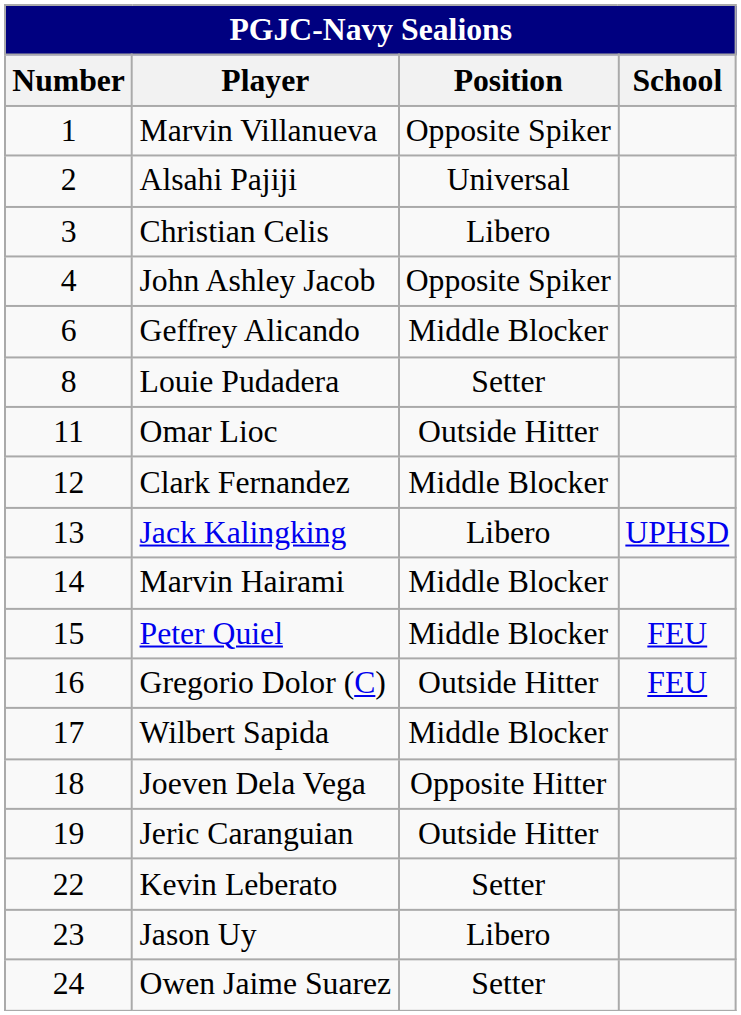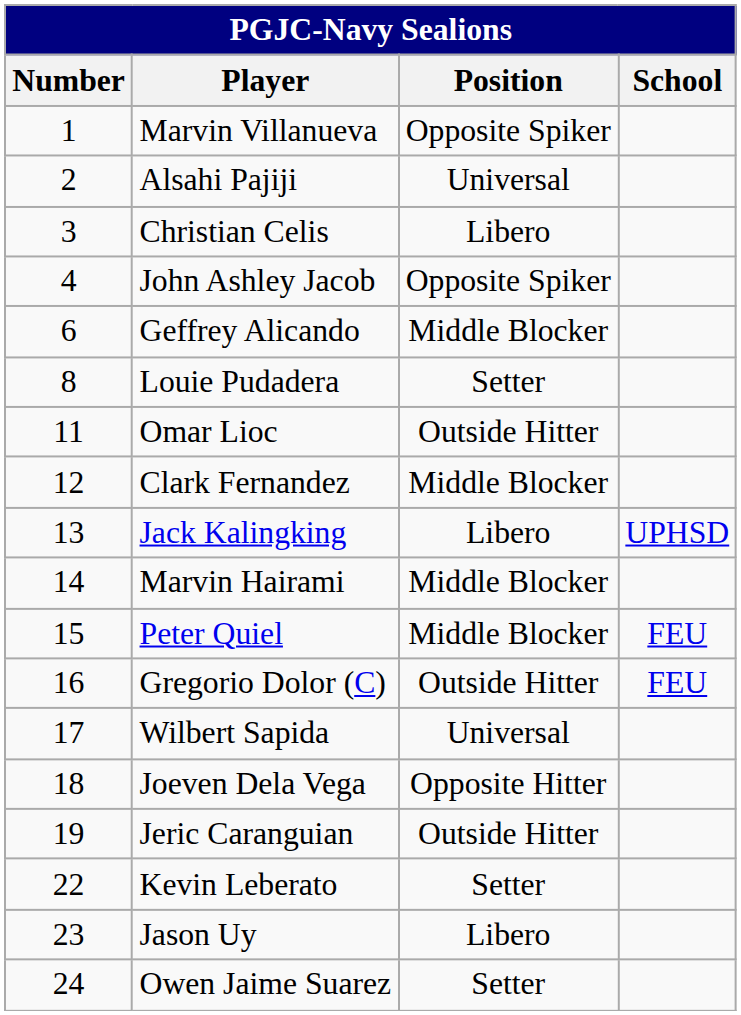 <table class="wikitable sortable" style="text-align:center;">
 <tr>
 <th colspan="5" style= "background:#000080; color:#FFFFFF; text-align:center">PGJC-Navy Sealions</th>
 </tr>
 <tr>
 <th width:10px>Number</th>
 <th width:150px>Player</th>
 <th width:50px>Position</th>
 <th width:25px>School</th>
 </tr>
 <tr>
 <td style="text-align:center;">1</td>
 <td align=left> Marvin Villanueva</td>
 <td>Opposite Spiker</td>
 <td></td>
 </tr>
 <tr>
 <td style="text-align:center;">2</td>
 <td align=left> Alsahi Pajiji</td>
 <td>Universal</td>
 <td></td>
 </tr>
 <tr>
 <td style="text-align:center;">3</td>
 <td align=left> Christian Celis</td>
 <td>Libero</td>
 <td></td>
 </tr>
 <tr>
 <td style="text-align:center;">4</td>
 <td align=left> John Ashley Jacob</td>
 <td>Opposite Spiker</td>
 <td></td>
 </tr>
 <tr>
 <td style="text-align:center;">6</td>
 <td align=left> Geffrey Alicando</td>
 <td>Middle Blocker</td>
 <td></td>
 </tr>
 <tr>
 <td style="text-align:center;">8</td>
 <td align=left> Louie Pudadera</td>
 <td>Setter</td>
 <td></td>
 </tr>
 <tr>
 <td style="text-align:center;">11</td>
 <td align=left> Omar Lioc</td>
 <td>Outside Hitter</td>
 <td></td>
 </tr>
 <tr>
 <td style="text-align:center;">12</td>
 <td align=left> Clark Fernandez</td>
 <td>Middle Blocker</td>
 <td></td>
 </tr>
 <tr>
 <td style="text-align:center;">13</td>
 <td align=left> <a href='#'>Jack Kalingking</a></td>
 <td>Libero</td>
 <td><a href='#'>UPHSD</a></td>
 </tr>
 <tr>
 <td style="text-align:center;">14</td>
 <td align=left> Marvin Hairami</td>
 <td>Middle Blocker</td>
 <td></td>
 </tr>
 <tr>
 <td style="text-align:center;">15</td>
 <td align=left> <a href='#'>Peter Quiel</a></td>
 <td>Middle Blocker</td>
 <td><a href='#'>FEU</a></td>
 </tr>
 <tr>
 <td style="text-align:center;">16</td>
 <td align=left> Gregorio Dolor (<a href='#'>C</a>)</td>
 <td>Outside Hitter</td>
 <td><a href='#'>FEU</a></td>
 </tr>
 <tr>
 <td style="text-align:center;">17</td>
 <td align=left> Wilbert Sapida</td>
-<td>Middle Blocker</td>
+<td>Universal</td>
 <td></td>
 </tr>
 <tr>
 <td style="text-align:center;">18</td>
 <td align=left> Joeven Dela Vega</td>
 <td>Opposite Hitter</td>
 <td></td>
 </tr>
 <tr>
 <td style="text-align:center;">19</td>
 <td align=left> Jeric Caranguian</td>
 <td>Outside Hitter</td>
 <td></td>
 </tr>
 <tr>
 <td style="text-align:center;">22</td>
 <td align=left> Kevin Leberato</td>
 <td>Setter</td>
 <td></td>
 </tr>
 <tr>
 <td style="text-align:center;">23</td>
 <td align=left> Jason Uy</td>
 <td>Libero</td>
 <td></td>
 </tr>
 <tr>
 <td style="text-align:center;">24</td>
 <td align=left> Owen Jaime Suarez</td>
 <td>Setter</td>
 <td></td>
 </tr>
 </table>
